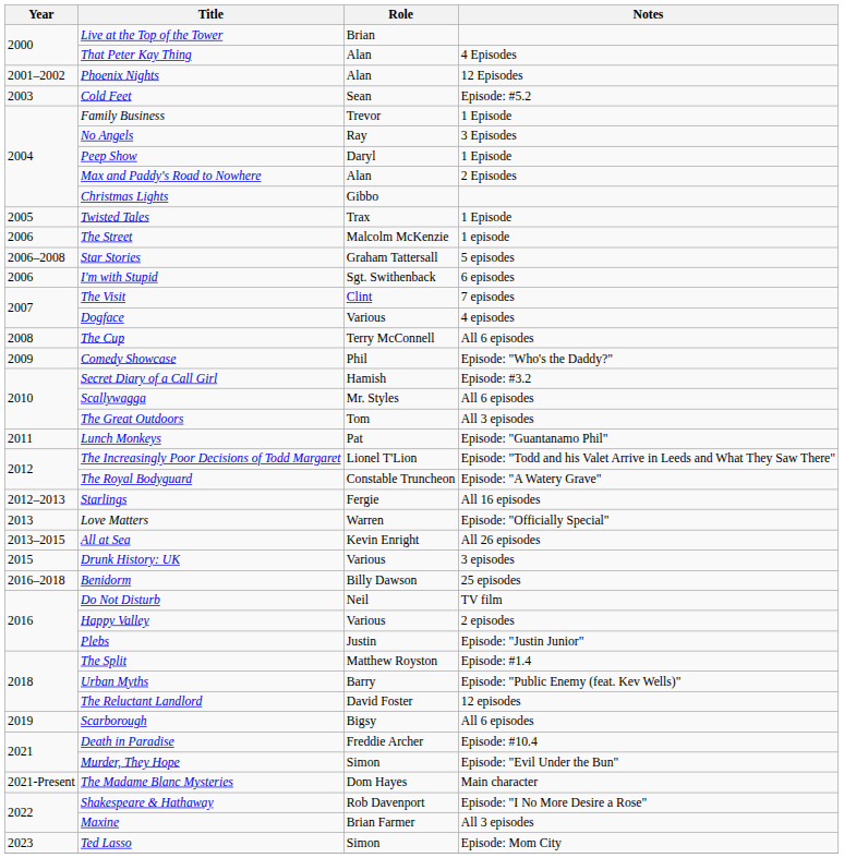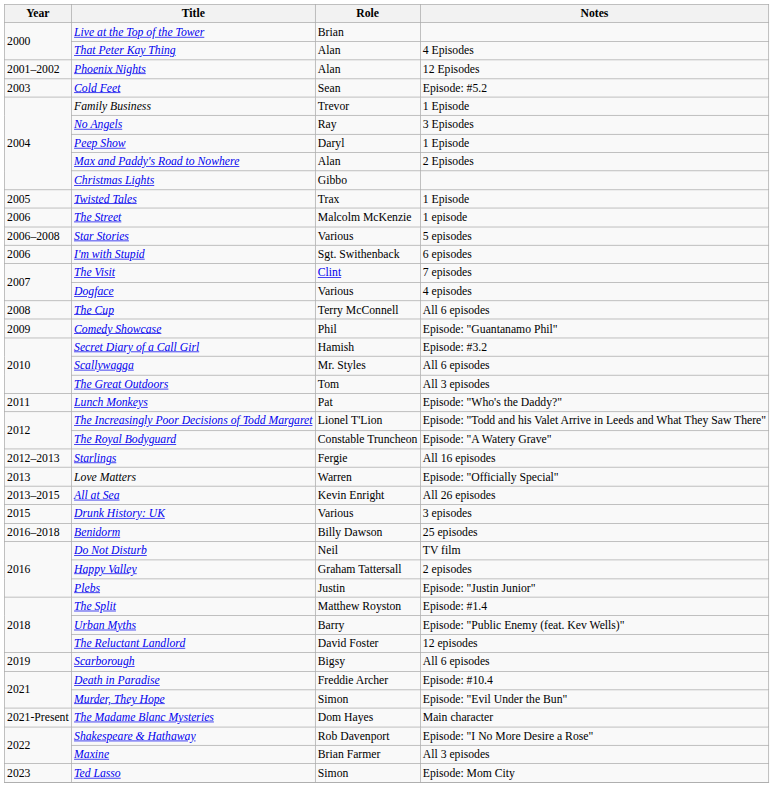 <table class="wikitable">
 <tr>
 <th>Year</th>
 <th>Title</th>
 <th>Role</th>
 <th>Notes</th>
 </tr>
 <tr>
 <td rowspan="2">2000</td>
 <td><em><a href='#'>Live at the Top of the Tower</a></em></td>
 <td>Brian</td>
 <td></td>
 </tr>
 <tr>
 <td><em><a href='#'>That Peter Kay Thing</a></em></td>
 <td>Alan</td>
 <td>4 Episodes</td>
 </tr>
 <tr>
 <td>2001–2002</td>
 <td><em><a href='#'>Phoenix Nights</a></em></td>
 <td>Alan</td>
 <td>12 Episodes</td>
 </tr>
 <tr>
 <td>2003</td>
 <td><em><a href='#'>Cold Feet</a></em></td>
 <td>Sean</td>
 <td>Episode: #5.2</td>
 </tr>
 <tr>
 <td rowspan="5">2004</td>
 <td><em>Family Business</em></td>
 <td>Trevor</td>
 <td>1 Episode</td>
 </tr>
 <tr>
 <td><em><a href='#'>No Angels</a></em></td>
 <td>Ray</td>
 <td>3 Episodes</td>
 </tr>
 <tr>
 <td><em><a href='#'>Peep Show</a></em></td>
 <td>Daryl</td>
 <td>1 Episode</td>
 </tr>
 <tr>
 <td><em><a href='#'>Max and Paddy's Road to Nowhere</a></em></td>
 <td>Alan</td>
 <td>2 Episodes</td>
 </tr>
 <tr>
 <td><em><a href='#'>Christmas Lights</a></em></td>
 <td>Gibbo</td>
 <td></td>
 </tr>
 <tr>
 <td>2005</td>
 <td><em><a href='#'>Twisted Tales</a></em></td>
 <td>Trax</td>
 <td>1 Episode</td>
 </tr>
 <tr>
 <td>2006</td>
 <td><em><a href='#'>The Street</a></em></td>
 <td>Malcolm McKenzie</td>
 <td>1 episode</td>
 </tr>
 <tr>
 <td>2006–2008</td>
 <td><em><a href='#'>Star Stories</a></em></td>
-<td>Graham Tattersall</td>
+<td>Various</td>
 <td>5 episodes</td>
 </tr>
 <tr>
 <td>2006</td>
 <td><em><a href='#'>I'm with Stupid</a></em></td>
 <td>Sgt. Swithenback</td>
 <td>6 episodes</td>
 </tr>
 <tr>
 <td rowspan="2">2007</td>
 <td><em><a href='#'>The Visit</a></em></td>
 <td><a href='#'>Clint</a></td>
 <td>7 episodes</td>
 </tr>
 <tr>
 <td><em><a href='#'>Dogface</a></em></td>
 <td>Various</td>
 <td>4 episodes</td>
 </tr>
 <tr>
 <td>2008</td>
 <td><em><a href='#'>The Cup</a></em></td>
 <td>Terry McConnell</td>
 <td>All 6 episodes</td>
 </tr>
 <tr>
 <td>2009</td>
 <td><em><a href='#'>Comedy Showcase</a></em></td>
 <td>Phil</td>
-<td>Episode: "Who's the Daddy?"</td>
+<td>Episode: "Guantanamo Phil"</td>
 </tr>
 <tr>
 <td rowspan="3">2010</td>
 <td><em><a href='#'>Secret Diary of a Call Girl</a></em></td>
 <td>Hamish</td>
 <td>Episode: #3.2</td>
 </tr>
 <tr>
 <td><em><a href='#'>Scallywagga</a></em></td>
 <td>Mr. Styles</td>
 <td>All 6 episodes</td>
 </tr>
 <tr>
 <td><em><a href='#'>The Great Outdoors</a></em></td>
 <td>Tom</td>
 <td>All 3 episodes</td>
 </tr>
 <tr>
 <td>2011</td>
 <td><em><a href='#'>Lunch Monkeys</a></em></td>
 <td>Pat</td>
-<td>Episode: "Guantanamo Phil"</td>
+<td>Episode: "Who's the Daddy?"</td>
 </tr>
 <tr>
 <td rowspan="2">2012</td>
 <td><em><a href='#'>The Increasingly Poor Decisions of Todd Margaret</a></em></td>
 <td>Lionel T'Lion</td>
 <td>Episode: "Todd and his Valet Arrive in Leeds and What They Saw There"</td>
 </tr>
 <tr>
 <td><em><a href='#'>The Royal Bodyguard</a></em></td>
 <td>Constable Truncheon</td>
 <td>Episode: "A Watery Grave"</td>
 </tr>
 <tr>
 <td>2012–2013</td>
 <td><em><a href='#'>Starlings</a></em></td>
 <td>Fergie</td>
 <td>All 16 episodes</td>
 </tr>
 <tr>
 <td>2013</td>
 <td><em>Love Matters</em></td>
 <td>Warren</td>
 <td>Episode: "Officially Special"</td>
 </tr>
 <tr>
 <td>2013–2015</td>
 <td><em><a href='#'>All at Sea</a></em></td>
 <td>Kevin Enright</td>
 <td>All 26 episodes</td>
 </tr>
 <tr>
 <td>2015</td>
 <td><em><a href='#'>Drunk History: UK</a></em></td>
 <td>Various</td>
 <td>3 episodes</td>
 </tr>
 <tr>
 <td>2016–2018</td>
 <td><em><a href='#'>Benidorm</a></em></td>
 <td>Billy Dawson</td>
 <td>25 episodes</td>
 </tr>
 <tr>
 <td rowspan="3">2016</td>
 <td><em><a href='#'>Do Not Disturb</a></em></td>
 <td>Neil</td>
 <td>TV film</td>
 </tr>
 <tr>
 <td><em><a href='#'>Happy Valley</a></em></td>
-<td>Various</td>
+<td>Graham Tattersall</td>
 <td>2 episodes</td>
 </tr>
 <tr>
 <td><em><a href='#'>Plebs</a></em></td>
 <td>Justin</td>
 <td>Episode: "Justin Junior"</td>
 </tr>
 <tr>
 <td rowspan="3">2018</td>
 <td><em><a href='#'>The Split</a></em></td>
 <td>Matthew Royston</td>
 <td>Episode: #1.4</td>
 </tr>
 <tr>
 <td><em><a href='#'>Urban Myths</a></em></td>
 <td>Barry</td>
 <td>Episode: "Public Enemy (feat. Kev Wells)"</td>
 </tr>
 <tr>
 <td><em><a href='#'>The Reluctant Landlord</a></em></td>
 <td>David Foster</td>
 <td>12 episodes</td>
 </tr>
 <tr>
 <td>2019</td>
 <td><em><a href='#'>Scarborough</a></em></td>
 <td>Bigsy</td>
 <td>All 6 episodes</td>
 </tr>
 <tr>
 <td rowspan="2">2021</td>
 <td><em><a href='#'>Death in Paradise</a></em></td>
 <td>Freddie Archer</td>
 <td>Episode: #10.4</td>
 </tr>
 <tr>
 <td><em><a href='#'>Murder, They Hope</a></em></td>
 <td>Simon</td>
 <td>Episode: "Evil Under the Bun"</td>
 </tr>
 <tr>
 <td>2021-Present</td>
 <td><em><a href='#'>The Madame Blanc Mysteries</a></em></td>
 <td>Dom Hayes</td>
 <td>Main character</td>
 </tr>
 <tr>
 <td rowspan="2">2022</td>
 <td><em><a href='#'>Shakespeare & Hathaway</a></em></td>
 <td>Rob Davenport</td>
 <td>Episode: "I No More Desire a Rose"</td>
 </tr>
 <tr>
 <td><em><a href='#'>Maxine</a></em></td>
 <td>Brian Farmer</td>
 <td>All 3 episodes</td>
 </tr>
 <tr>
 <td>2023</td>
 <td><em><a href='#'>Ted Lasso</a></em></td>
 <td>Simon</td>
 <td>Episode: Mom City</td>
 </tr>
 <tr>
 </tr>
 </table>
